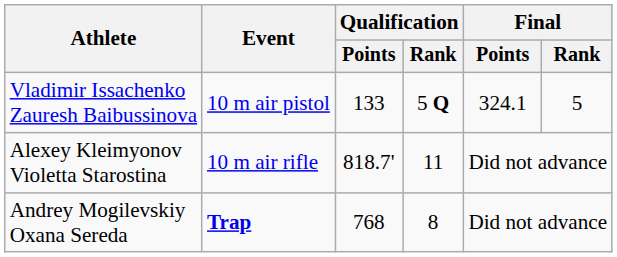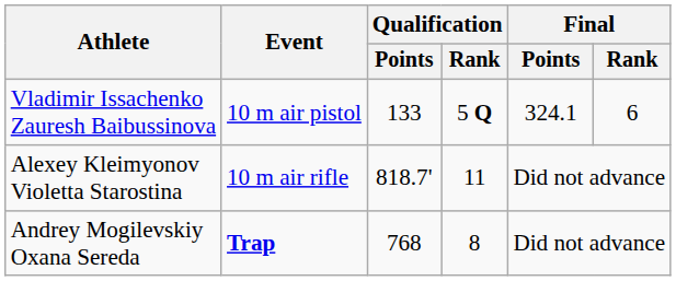 <table class=wikitable style=font-size:90%;text-align:center>
 <tr>
 <th rowspan="2">Athlete</th>
 <th rowspan="2">Event</th>
 <th colspan=2>Qualification</th>
 <th colspan=2>Final</th>
 </tr>
 <tr style="font-size:95%">
 <th>Points</th>
 <th>Rank</th>
 <th>Points</th>
 <th>Rank</th>
 </tr>
 <tr>
 <td align=left><a href='#'>Vladimir Issachenko</a><br><a href='#'>Zauresh Baibussinova</a></td>
 <td align=left><a href='#'>10 m air pistol</a></td>
 <td>133</td>
 <td>5 <strong>Q</strong></td>
 <td>324.1</td>
-<td>5</td>
+<td>6</td>
 </tr>
 <tr>
 <td align=left>Alexey Kleimyonov<br>Violetta Starostina</td>
 <td align=left><a href='#'>10 m air rifle</a></td>
 <td>818.7'</td>
 <td>11</td>
 <td colspan=2>Did not advance</td>
 </tr>
 <tr>
 <td align=left>Andrey Mogilevskiy<br>Oxana Sereda</td>
 <td align=left><strong><a href='#'>Trap</a></strong></td>
 <td>768</td>
 <td>8</td>
 <td colspan=2>Did not advance</td>
 </tr>
 </table>
